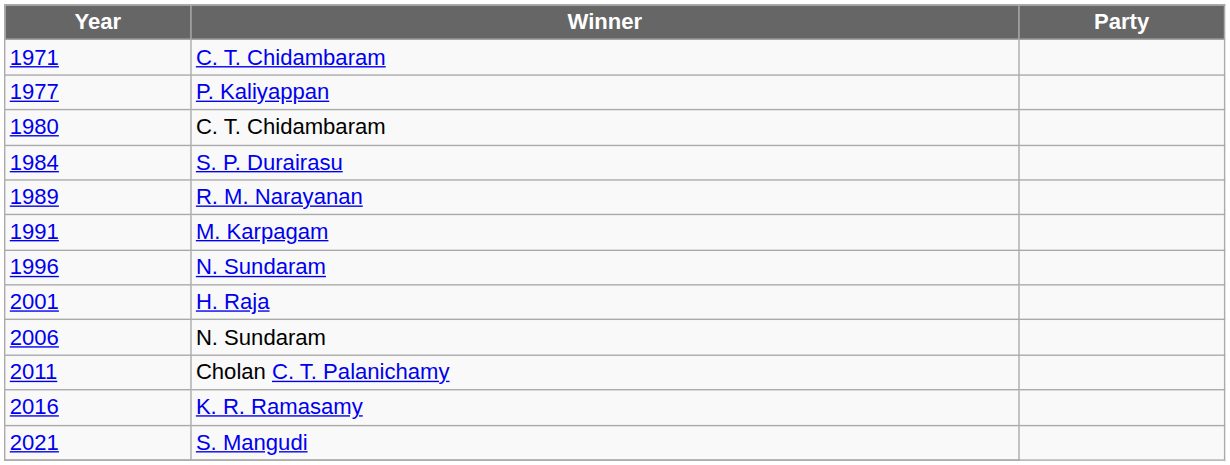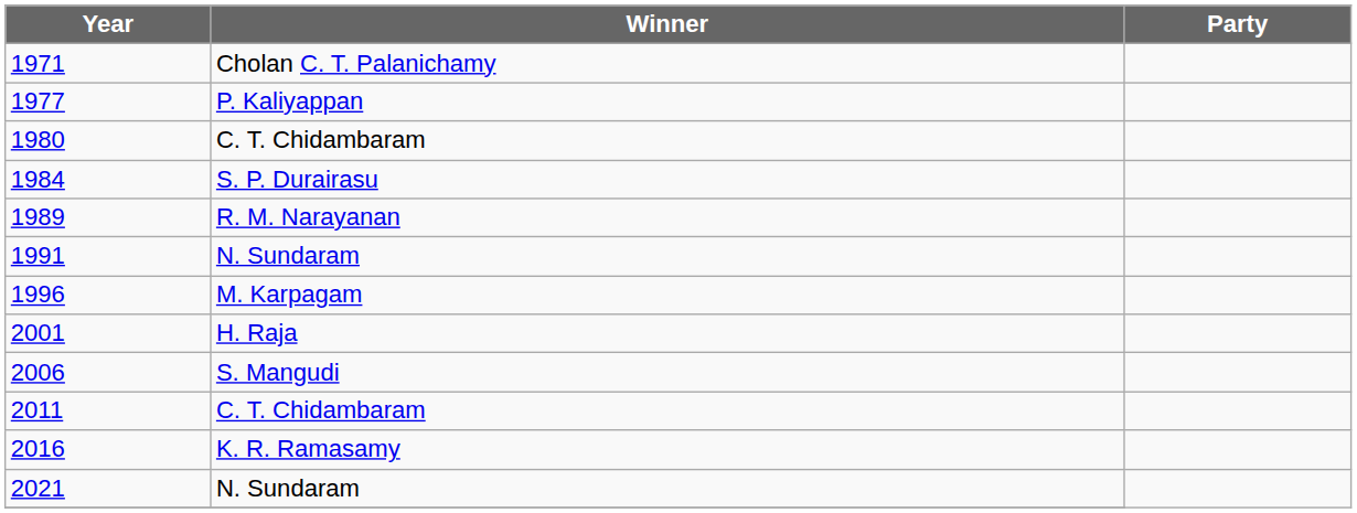 <table class="wikitable" width="70%">
 <tr>
 <th style="background-color:#666666; color:white">Year</th>
 <th style="background-color:#666666; color:white">Winner</th>
 <th style="background-color:#666666; color:white" colspan="2">Party</th>
 </tr>
 <tr>
 <td><a href='#'>1971</a></td>
-<td><a href='#'>C. T. Chidambaram</a></td>
+<td>Cholan <a href='#'>C. T. Palanichamy</a></td>
 <td></td>
 </tr>
 <tr>
 <td><a href='#'>1977</a></td>
 <td><a href='#'>P. Kaliyappan</a></td>
 <td></td>
 </tr>
 <tr>
 <td><a href='#'>1980</a></td>
 <td>C. T. Chidambaram</td>
 <td></td>
 </tr>
 <tr>
 <td><a href='#'>1984</a></td>
 <td><a href='#'>S. P. Durairasu</a></td>
 <td></td>
 </tr>
 <tr>
 <td><a href='#'>1989</a></td>
 <td><a href='#'>R. M. Narayanan</a></td>
 <td></td>
 </tr>
 <tr>
 <td><a href='#'>1991</a></td>
-<td><a href='#'>M. Karpagam</a></td>
+<td><a href='#'>N. Sundaram</a></td>
 <td></td>
 </tr>
 <tr>
 <td><a href='#'>1996</a></td>
-<td><a href='#'>N. Sundaram</a></td>
+<td><a href='#'>M. Karpagam</a></td>
 <td></td>
 </tr>
 <tr>
 <td><a href='#'>2001</a></td>
 <td><a href='#'>H. Raja</a></td>
 <td></td>
 </tr>
 <tr>
 <td><a href='#'>2006</a></td>
-<td>N. Sundaram</td>
+<td><a href='#'>S. Mangudi</a></td>
 <td></td>
 </tr>
 <tr>
 <td><a href='#'>2011</a></td>
-<td>Cholan <a href='#'>C. T. Palanichamy</a></td>
+<td><a href='#'>C. T. Chidambaram</a></td>
 <td></td>
 </tr>
 <tr>
 <td><a href='#'>2016</a></td>
 <td><a href='#'>K. R. Ramasamy</a></td>
 <td></td>
 </tr>
 <tr>
 <td><a href='#'>2021</a></td>
-<td><a href='#'>S. Mangudi</a></td>
+<td>N. Sundaram</td>
 </tr>
 <tr>
 </tr>
 </table>
